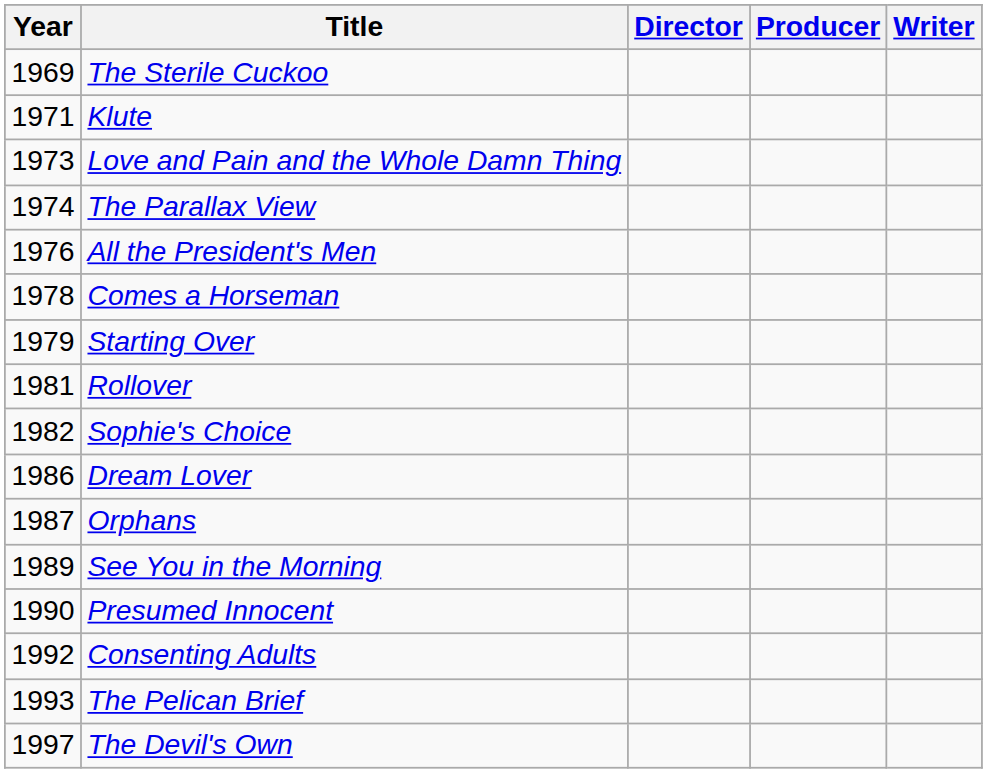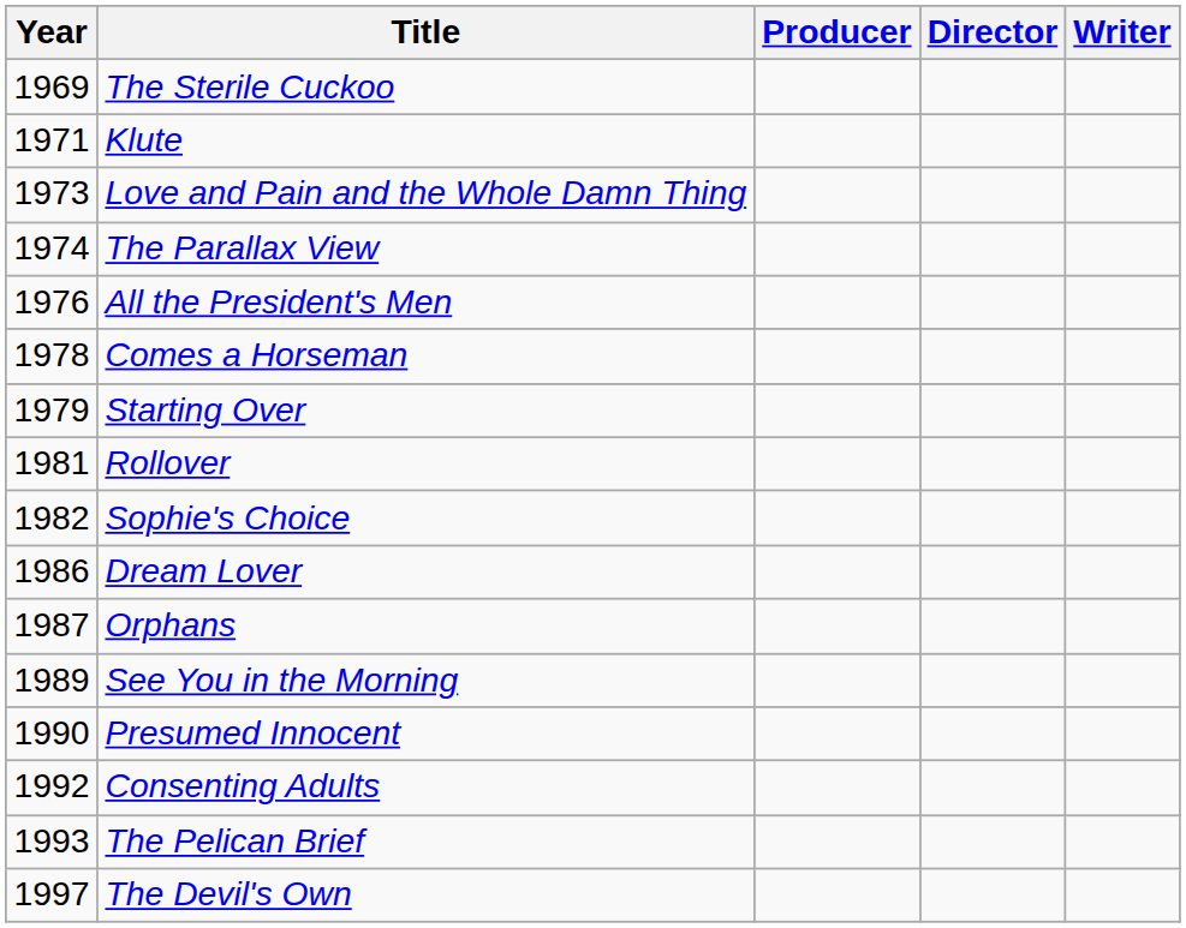 <table class="wikitable sortable">
 <tr style="background:#b0c4de; text-align:center;">
 <th>Year</th>
 <th>Title</th>
+<th><a href='#'>Producer</a></th>
 <th><a href='#'>Director</a></th>
-<th><a href='#'>Producer</a></th>
 <th><a href='#'>Writer</a></th>
 </tr>
 <tr>
 <td>1969</td>
 <td><em><a href='#'>The Sterile Cuckoo</a></em></td>
 <td></td>
 <td></td>
 <td></td>
 </tr>
 <tr>
 <td>1971</td>
 <td><em><a href='#'>Klute</a></em></td>
 <td></td>
 <td></td>
 <td></td>
 </tr>
 <tr>
 <td>1973</td>
 <td><em><a href='#'>Love and Pain and the Whole Damn Thing</a></em></td>
 <td></td>
 <td></td>
 <td></td>
 </tr>
 <tr>
 <td>1974</td>
 <td><em><a href='#'>The Parallax View</a></em></td>
 <td></td>
 <td></td>
 <td></td>
 </tr>
 <tr>
 <td>1976</td>
 <td><em><a href='#'>All the President's Men</a></em></td>
 <td></td>
 <td></td>
 <td></td>
 </tr>
 <tr>
 <td>1978</td>
 <td><em><a href='#'>Comes a Horseman</a></em></td>
 <td></td>
 <td></td>
 <td></td>
 </tr>
 <tr>
 <td>1979</td>
 <td><em><a href='#'>Starting Over</a></em></td>
 <td></td>
 <td></td>
 <td></td>
 </tr>
 <tr>
 <td>1981</td>
 <td><em><a href='#'>Rollover</a></em></td>
 <td></td>
 <td></td>
 <td></td>
 </tr>
 <tr>
 <td>1982</td>
 <td><em><a href='#'>Sophie's Choice</a></em></td>
 <td></td>
 <td></td>
 <td></td>
 </tr>
 <tr>
 <td>1986</td>
 <td><em><a href='#'>Dream Lover</a></em></td>
 <td></td>
 <td></td>
 <td></td>
 </tr>
 <tr>
 <td>1987</td>
 <td><em><a href='#'>Orphans</a></em></td>
 <td></td>
 <td></td>
 <td></td>
 </tr>
 <tr>
 <td>1989</td>
 <td><em><a href='#'>See You in the Morning</a></em></td>
 <td></td>
 <td></td>
 <td></td>
 </tr>
 <tr>
 <td>1990</td>
 <td><em><a href='#'>Presumed Innocent</a></em></td>
 <td></td>
 <td></td>
 <td></td>
 </tr>
 <tr>
 <td>1992</td>
 <td><em><a href='#'>Consenting Adults</a></em></td>
 <td></td>
 <td></td>
 <td></td>
 </tr>
 <tr>
 <td>1993</td>
 <td><em><a href='#'>The Pelican Brief</a></em></td>
 <td></td>
 <td></td>
 <td></td>
 </tr>
 <tr>
 <td>1997</td>
 <td><em><a href='#'>The Devil's Own</a></em></td>
 <td></td>
 <td></td>
 <td></td>
 </tr>
 </table>
